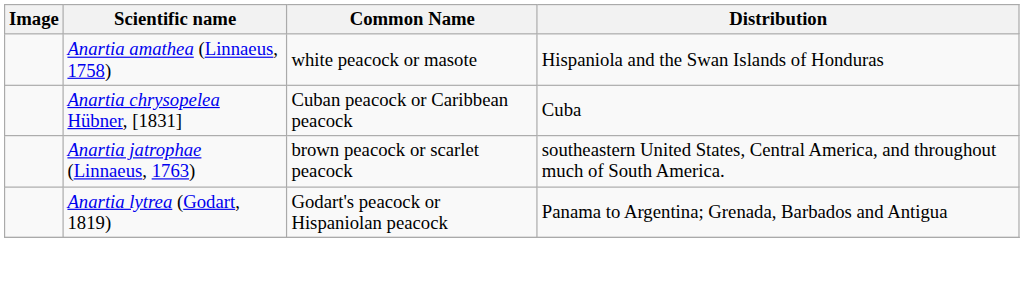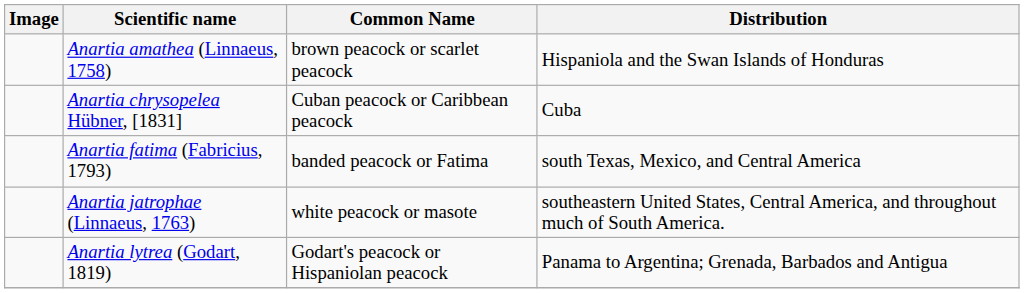 <table class="wikitable">
 <tr>
 <th>Image</th>
 <th>Scientific name</th>
 <th>Common Name</th>
 <th>Distribution</th>
 </tr>
 <tr>
 <td></td>
 <td><em><a href='#'>Anartia amathea</a></em> (<a href='#'>Linnaeus</a>, <a href='#'>1758</a>)</td>
-<td>white peacock or masote</td>
+<td>brown peacock or scarlet peacock</td>
 <td>Hispaniola and the Swan Islands of Honduras</td>
 </tr>
 <tr>
 <td></td>
 <td><em><a href='#'>Anartia chrysopelea</a></em> <a href='#'>Hübner</a>, [1831]</td>
 <td>Cuban peacock or Caribbean peacock</td>
 <td>Cuba</td>
 </tr>
 <tr>
 <td></td>
+<td><em><a href='#'>Anartia fatima</a></em> (<a href='#'>Fabricius</a>, 1793)</td>
+<td>banded peacock or Fatima</td>
+<td>south Texas, Mexico, and Central America</td>
+</tr>
+<tr>
+<td></td>
 <td><em><a href='#'>Anartia jatrophae</a></em> (<a href='#'>Linnaeus</a>, <a href='#'>1763</a>)</td>
-<td>brown peacock or scarlet peacock</td>
+<td>white peacock or masote</td>
 <td>southeastern United States, Central America, and throughout much of South America.</td>
 </tr>
 <tr>
 <td></td>
 <td><em><a href='#'>Anartia lytrea</a></em> (<a href='#'>Godart</a>, 1819)</td>
 <td>Godart's peacock or Hispaniolan peacock</td>
 <td>Panama to Argentina; Grenada, Barbados and Antigua</td>
 </tr>
 <tr>
 </tr>
 </table>
